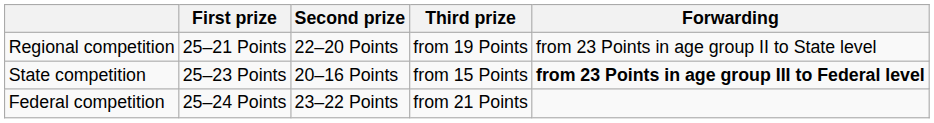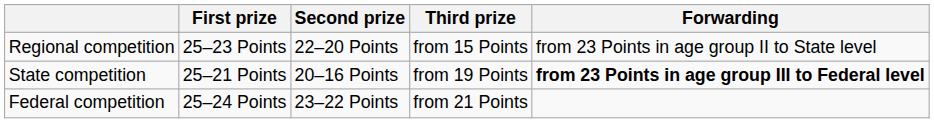 <table class="wikitable">
 <tr>
 <th></th>
 <th>First prize</th>
 <th>Second prize</th>
 <th>Third prize</th>
 <th>Forwarding</th>
 </tr>
 <tr>
 <td>Regional competition</td>
-<td>25–21 Points</td>
+<td>25–23 Points</td>
 <td>22–20 Points</td>
-<td>from 19 Points</td>
+<td>from 15 Points</td>
 <td>from 23 Points in age group II to State level</td>
 </tr>
 <tr>
 <td>State competition</td>
-<td>25–23 Points</td>
+<td>25–21 Points</td>
 <td>20–16 Points</td>
-<td>from 15 Points</td>
+<td>from 19 Points</td>
 <td><strong>from 23 Points in age group III to Federal level</strong></td>
 </tr>
 <tr>
 <td>Federal competition</td>
 <td>25–24 Points</td>
 <td>23–22 Points</td>
 <td>from 21 Points</td>
 <td></td>
 </tr>
 </table>
